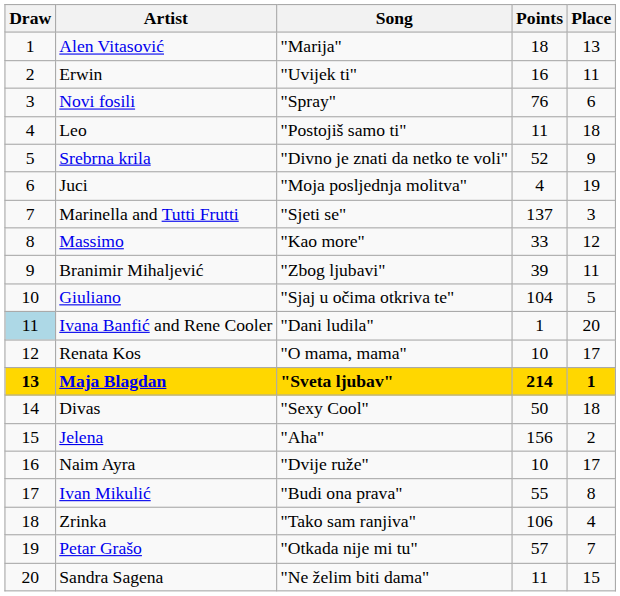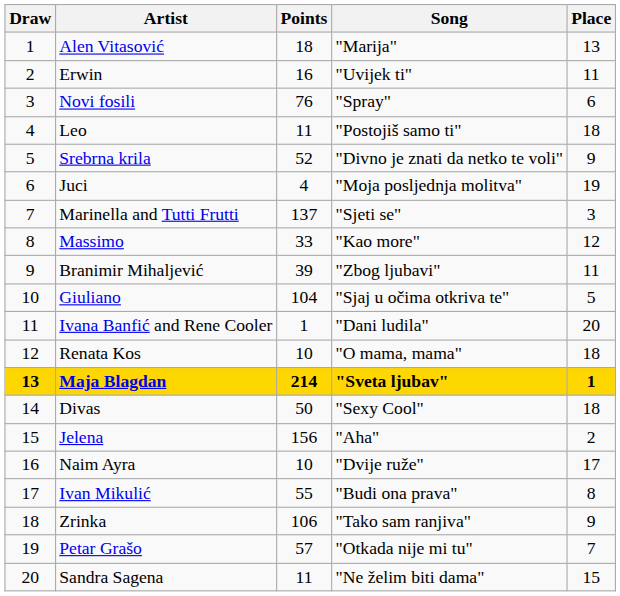 <table class="sortable wikitable" style="margin: 1em auto 1em auto; text-align:center">
 <tr>
 <th>Draw</th>
 <th>Artist</th>
+<th>Points</th>
 <th>Song</th>
-<th>Points</th>
 <th>Place</th>
 </tr>
 <tr>
 <td>1</td>
 <td align="left"><a href='#'>Alen Vitasović</a></td>
+<td>18</td>
 <td align="left">"Marija"</td>
-<td>18</td>
 <td>13</td>
 </tr>
 <tr>
 <td>2</td>
 <td align="left">Erwin</td>
+<td>16</td>
 <td align="left">"Uvijek ti"</td>
-<td>16</td>
 <td>11</td>
 </tr>
 <tr>
 <td>3</td>
 <td align="left"><a href='#'>Novi fosili</a></td>
+<td>76</td>
 <td align="left">"Spray"</td>
-<td>76</td>
 <td>6</td>
 </tr>
 <tr>
 <td>4</td>
 <td align="left">Leo</td>
+<td>11</td>
 <td align="left">"Postojiš samo ti"</td>
-<td>11</td>
 <td>18</td>
 </tr>
 <tr>
 <td>5</td>
 <td align="left"><a href='#'>Srebrna krila</a></td>
+<td>52</td>
 <td align="left">"Divno je znati da netko te voli"</td>
-<td>52</td>
 <td>9</td>
 </tr>
 <tr>
 <td>6</td>
 <td align="left">Juci</td>
+<td>4</td>
 <td align="left">"Moja posljednja molitva"</td>
-<td>4</td>
 <td>19</td>
 </tr>
 <tr>
 <td>7</td>
 <td align="left">Marinella and <a href='#'>Tutti Frutti</a></td>
+<td>137</td>
 <td align="left">"Sjeti se"</td>
-<td>137</td>
 <td>3</td>
 </tr>
 <tr>
 <td>8</td>
 <td align="left"><a href='#'>Massimo</a></td>
+<td>33</td>
 <td align="left">"Kao more"</td>
-<td>33</td>
 <td>12</td>
 </tr>
 <tr>
 <td>9</td>
 <td align="left">Branimir Mihaljević</td>
+<td>39</td>
 <td align="left">"Zbog ljubavi"</td>
-<td>39</td>
 <td>11</td>
 </tr>
 <tr>
 <td>10</td>
 <td align="left"><a href='#'>Giuliano</a></td>
+<td>104</td>
 <td align="left">"Sjaj u očima otkriva te"</td>
-<td>104</td>
 <td>5</td>
 </tr>
 <tr>
-<td style="background: lightblue;">11</td>
+<td>11</td>
 <td align="left"><a href='#'>Ivana Banfić</a> and Rene Cooler</td>
+<td>1</td>
 <td align="left">"Dani ludila"</td>
-<td>1</td>
 <td>20</td>
 </tr>
 <tr>
 <td>12</td>
 <td align="left">Renata Kos</td>
+<td>10</td>
 <td align="left">"O mama, mama"</td>
-<td>10</td>
-<td>17</td>
+<td>18</td>
 </tr>
 <tr style="font-weight:bold; background:gold;">
 <td>13</td>
 <td align="left"><a href='#'>Maja Blagdan</a></td>
+<td>214</td>
 <td align="left">"Sveta ljubav"</td>
-<td>214</td>
 <td>1</td>
 </tr>
 <tr>
 <td>14</td>
 <td align="left">Divas</td>
+<td>50</td>
 <td align="left">"Sexy Cool"</td>
-<td>50</td>
 <td>18</td>
 </tr>
 <tr>
 <td>15</td>
 <td align="left"><a href='#'>Jelena</a></td>
+<td>156</td>
 <td align="left">"Aha"</td>
-<td>156</td>
 <td>2</td>
 </tr>
 <tr>
 <td>16</td>
 <td align="left">Naim Ayra</td>
+<td>10</td>
 <td align="left">"Dvije ruže"</td>
-<td>10</td>
 <td>17</td>
 </tr>
 <tr>
 <td>17</td>
 <td align="left"><a href='#'>Ivan Mikulić</a></td>
+<td>55</td>
 <td align="left">"Budi ona prava"</td>
-<td>55</td>
 <td>8</td>
 </tr>
 <tr>
 <td>18</td>
 <td align="left">Zrinka</td>
+<td>106</td>
 <td align="left">"Tako sam ranjiva"</td>
-<td>106</td>
-<td>4</td>
+<td>9</td>
 </tr>
 <tr>
 <td>19</td>
 <td align="left"><a href='#'>Petar Grašo</a></td>
+<td>57</td>
 <td align="left">"Otkada nije mi tu"</td>
-<td>57</td>
 <td>7</td>
 </tr>
 <tr>
 <td>20</td>
 <td align="left">Sandra Sagena</td>
+<td>11</td>
 <td align="left">"Ne želim biti dama"</td>
-<td>11</td>
 <td>15</td>
 </tr>
 </table>
